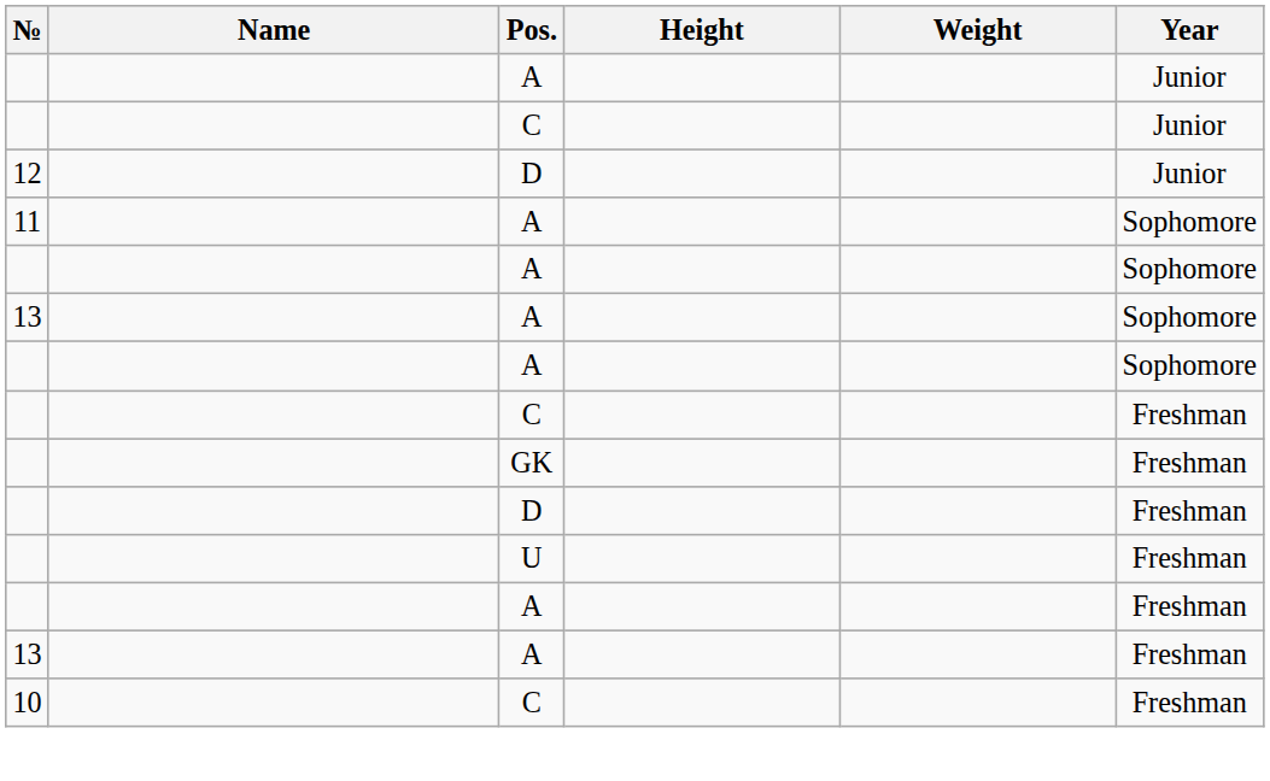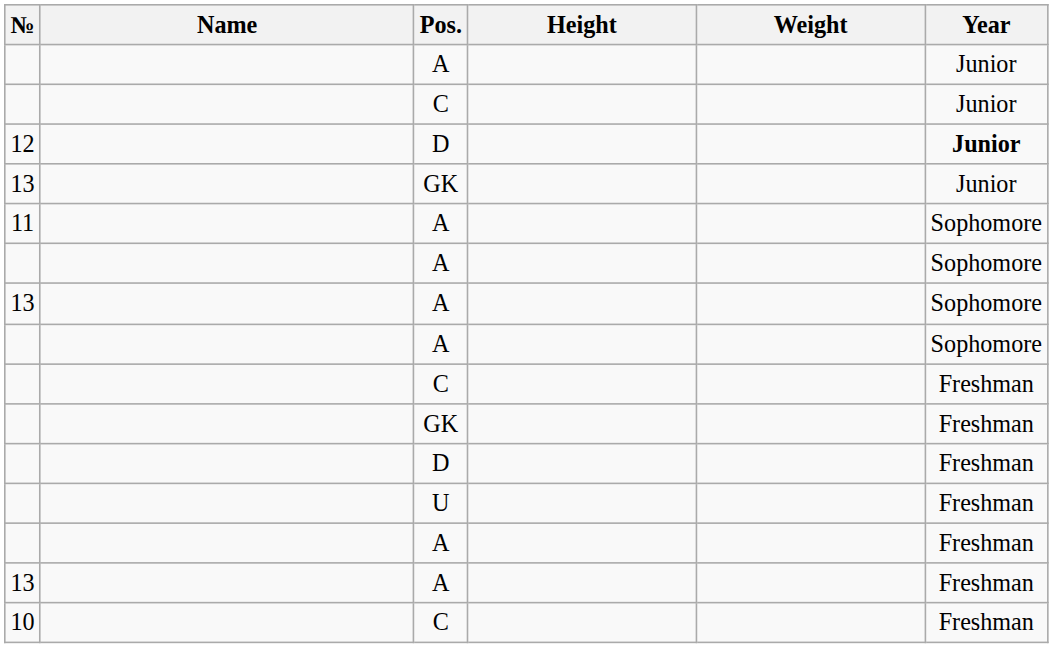 <table class="wikitable sortable" style="font-size:95%; text-align:center;">
 <tr>
 <th>№</th>
 <th style="width:15em">Name</th>
 <th>Pos.</th>
 <th style="width:9em">Height</th>
 <th style="width:9em">Weight</th>
 <th>Year</th>
 </tr>
 <tr>
 <td></td>
 <td align=left></td>
 <td>A</td>
 <td></td>
 <td></td>
 <td>Junior</td>
 </tr>
 <tr>
 <td></td>
 <td align=left></td>
 <td>C</td>
 <td></td>
 <td></td>
 <td>Junior</td>
 </tr>
 <tr>
 <td>12</td>
 <td align=left></td>
 <td>D</td>
+<td></td>
+<td></td>
+<td><strong>Junior</strong></td>
+</tr>
+<tr>
+<td>13</td>
+<td align=left></td>
+<td>GK</td>
 <td></td>
 <td></td>
 <td>Junior</td>
 </tr>
 <tr>
 <td>11</td>
 <td align=left></td>
 <td>A</td>
 <td></td>
 <td></td>
 <td>Sophomore</td>
 </tr>
 <tr>
 <td></td>
 <td align=left></td>
 <td>A</td>
 <td></td>
 <td></td>
 <td>Sophomore</td>
 </tr>
 <tr>
 <td>13</td>
 <td align=left></td>
 <td>A</td>
 <td></td>
 <td></td>
 <td>Sophomore</td>
 </tr>
 <tr>
 <td></td>
 <td align=left></td>
 <td>A</td>
 <td></td>
 <td></td>
 <td>Sophomore</td>
 </tr>
 <tr>
 <td></td>
 <td align=left></td>
 <td>C</td>
 <td></td>
 <td></td>
 <td>Freshman</td>
 </tr>
 <tr>
 <td></td>
 <td align=left></td>
 <td>GK</td>
 <td></td>
 <td></td>
 <td>Freshman</td>
 </tr>
 <tr>
 <td></td>
 <td align=left></td>
 <td>D</td>
 <td></td>
 <td></td>
 <td>Freshman</td>
 </tr>
 <tr>
 <td></td>
 <td align=left></td>
 <td>U</td>
 <td></td>
 <td></td>
 <td>Freshman</td>
 </tr>
 <tr>
 <td></td>
 <td align=left></td>
 <td>A</td>
 <td></td>
 <td></td>
 <td>Freshman</td>
 </tr>
 <tr>
 <td>13</td>
 <td align=left></td>
 <td>A</td>
 <td></td>
 <td></td>
 <td>Freshman</td>
 </tr>
 <tr>
 <td>10</td>
 <td align=left></td>
 <td>C</td>
 <td></td>
 <td></td>
 <td>Freshman</td>
 </tr>
 </table>
